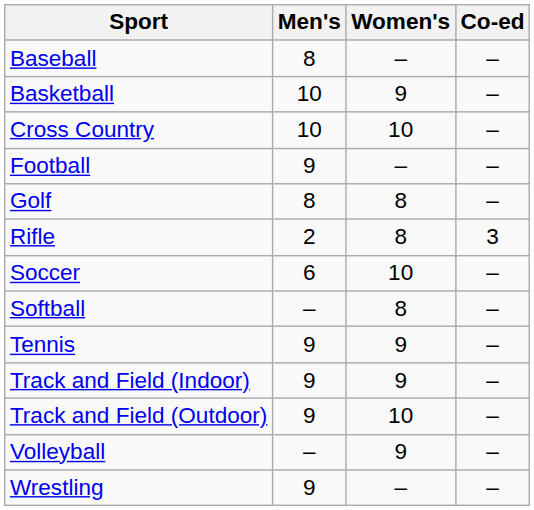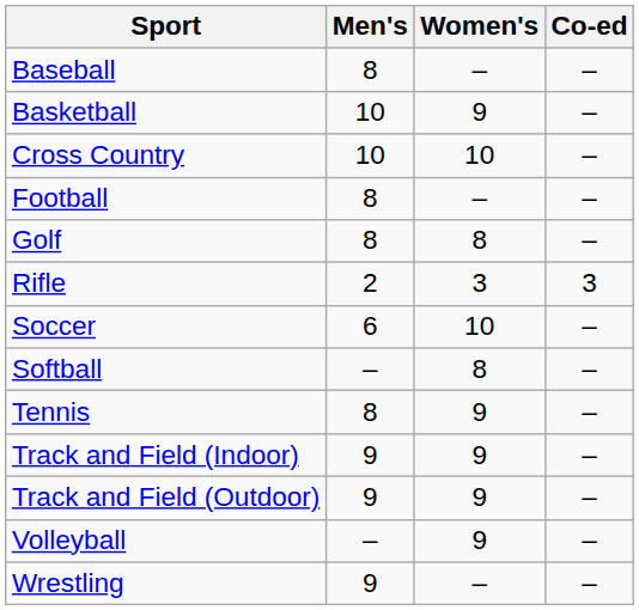 <table class="wikitable" style="text-align:center;">
 <tr>
 <th>Sport</th>
 <th>Men's</th>
 <th>Women's</th>
 <th>Co-ed</th>
 </tr>
 <tr>
 <td align="left"><a href='#'>Baseball</a></td>
 <td>8</td>
 <td>–</td>
 <td>–</td>
 </tr>
 <tr>
 <td align="left"><a href='#'>Basketball</a></td>
 <td>10</td>
 <td>9</td>
 <td>–</td>
 </tr>
 <tr>
 <td align="left"><a href='#'>Cross Country</a></td>
 <td>10</td>
 <td>10</td>
 <td>–</td>
 </tr>
 <tr>
 <td align="left"><a href='#'>Football</a></td>
-<td>9</td>
+<td>8</td>
 <td>–</td>
 <td>–</td>
 </tr>
 <tr>
 <td align="left"><a href='#'>Golf</a></td>
 <td>8</td>
 <td>8</td>
 <td>–</td>
 </tr>
 <tr>
 <td align="left"><a href='#'>Rifle</a></td>
 <td>2</td>
-<td>8</td>
+<td>3</td>
 <td>3</td>
 </tr>
 <tr>
 <td align="left"><a href='#'>Soccer</a></td>
 <td>6</td>
 <td>10</td>
 <td>–</td>
 </tr>
 <tr>
 <td align="left"><a href='#'>Softball</a></td>
 <td>–</td>
 <td>8</td>
 <td>–</td>
 </tr>
 <tr>
 <td align="left"><a href='#'>Tennis</a></td>
-<td>9</td>
+<td>8</td>
 <td>9</td>
 <td>–</td>
 </tr>
 <tr>
 <td align="left"><a href='#'>Track and Field (Indoor)</a></td>
 <td>9</td>
 <td>9</td>
 <td>–</td>
 </tr>
 <tr>
 <td align="left"><a href='#'>Track and Field (Outdoor)</a></td>
 <td>9</td>
-<td>10</td>
+<td>9</td>
 <td>–</td>
 </tr>
 <tr>
 <td align="left"><a href='#'>Volleyball</a></td>
 <td>–</td>
 <td>9</td>
 <td>–</td>
 </tr>
 <tr>
 <td align="left"><a href='#'>Wrestling</a></td>
 <td>9</td>
 <td>–</td>
 <td>–</td>
 </tr>
 </table>
